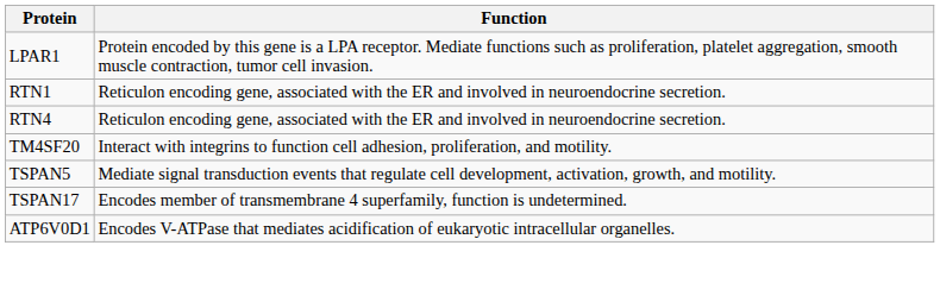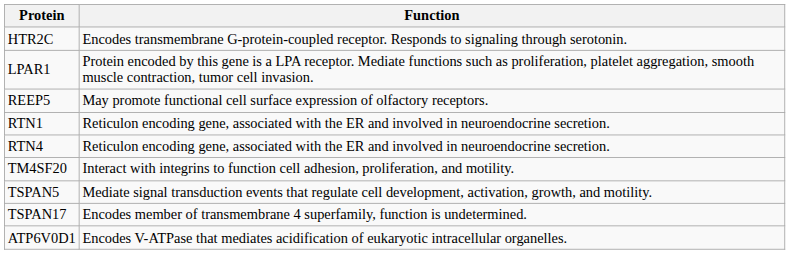 <table class="wikitable">
 <tr>
 <th>Protein</th>
 <th>Function</th>
 </tr>
 <tr>
+<td>HTR2C</td>
+<td>Encodes transmembrane G-protein-coupled receptor. Responds to signaling through serotonin.</td>
+</tr>
+<tr>
 <td>LPAR1</td>
 <td>Protein encoded by this gene is a LPA receptor. Mediate functions such as proliferation, platelet aggregation, smooth muscle contraction, tumor cell invasion.</td>
+</tr>
+<tr>
+<td>REEP5</td>
+<td>May promote functional cell surface expression of olfactory receptors.</td>
 </tr>
 <tr>
 <td>RTN1</td>
 <td>Reticulon encoding gene, associated with the ER and involved in neuroendocrine secretion.</td>
 </tr>
 <tr>
 <td>RTN4</td>
 <td>Reticulon encoding gene, associated with the ER and involved in neuroendocrine secretion.</td>
 </tr>
 <tr>
 <td>TM4SF20</td>
 <td>Interact with integrins to function cell  adhesion, proliferation, and motility.</td>
 </tr>
 <tr>
 <td>TSPAN5</td>
 <td>Mediate signal transduction events that regulate cell development, activation, growth, and motility.</td>
 </tr>
 <tr>
 <td>TSPAN17</td>
 <td>Encodes member of transmembrane 4 superfamily, function is undetermined.</td>
 </tr>
 <tr>
 <td>ATP6V0D1</td>
 <td>Encodes V-ATPase that mediates acidification of eukaryotic intracellular organelles.</td>
 </tr>
 </table>
